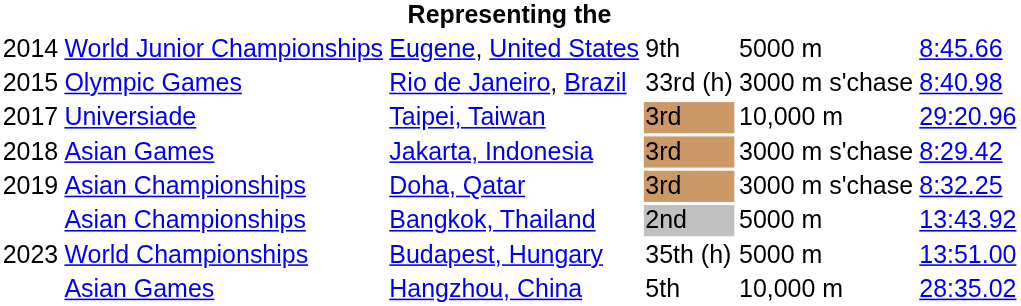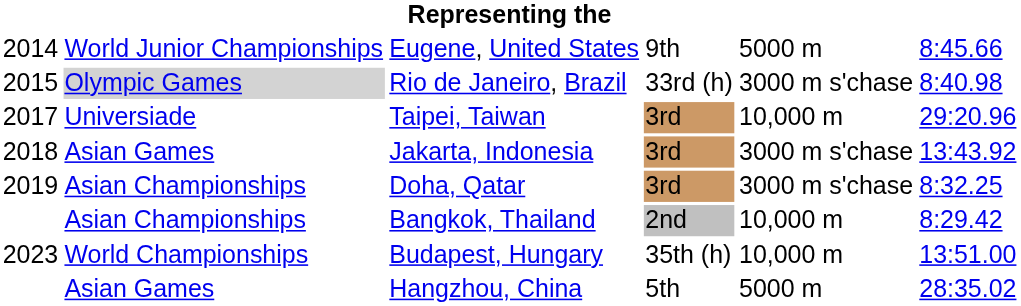 <table>
 <tr>
 <th colspan="7">Representing the </th>
 </tr>
 <tr>
 <td>2014</td>
 <td><a href='#'>World Junior Championships</a></td>
 <td><a href='#'>Eugene</a>, <a href='#'>United States</a></td>
 <td>9th</td>
 <td>5000 m</td>
 <td><a href='#'>8:45.66</a></td>
 </tr>
 <tr>
 <td>2015</td>
-<td><a href='#'>Olympic Games</a></td>
+<td style="background: lightgrey;"><a href='#'>Olympic Games</a></td>
 <td><a href='#'>Rio de Janeiro</a>, <a href='#'>Brazil</a></td>
 <td>33rd (h)</td>
 <td>3000 m s'chase</td>
 <td><a href='#'>8:40.98</a></td>
 </tr>
 <tr>
 <td>2017</td>
 <td><a href='#'>Universiade</a></td>
 <td><a href='#'>Taipei, Taiwan</a></td>
 <td bgcolor=cc9966>3rd</td>
 <td>10,000 m</td>
 <td><a href='#'>29:20.96</a></td>
 </tr>
 <tr>
 <td>2018</td>
 <td><a href='#'>Asian Games</a></td>
 <td><a href='#'>Jakarta, Indonesia</a></td>
 <td bgcolor=cc9966>3rd</td>
 <td>3000 m s'chase</td>
-<td><a href='#'>8:29.42</a></td>
+<td><a href='#'>13:43.92</a></td>
 </tr>
 <tr>
 <td>2019</td>
 <td><a href='#'>Asian Championships</a></td>
 <td><a href='#'>Doha, Qatar</a></td>
 <td bgcolor=cc9966>3rd</td>
 <td>3000 m s'chase</td>
 <td><a href='#'>8:32.25</a></td>
 </tr>
 <tr>
 <td rowspan=3>2023</td>
 <td><a href='#'>Asian Championships</a></td>
 <td><a href='#'>Bangkok, Thailand</a></td>
 <td bgcolor=silver>2nd</td>
-<td>5000 m</td>
-<td><a href='#'>13:43.92</a></td>
+<td>10,000 m</td>
+<td><a href='#'>8:29.42</a></td>
 </tr>
 <tr>
 <td><a href='#'>World Championships</a></td>
 <td><a href='#'>Budapest, Hungary</a></td>
 <td>35th (h)</td>
-<td>5000 m</td>
+<td>10,000 m</td>
 <td><a href='#'>13:51.00</a></td>
 </tr>
 <tr>
 <td><a href='#'>Asian Games</a></td>
 <td><a href='#'>Hangzhou, China</a></td>
 <td>5th</td>
-<td>10,000 m</td>
+<td>5000 m</td>
 <td><a href='#'>28:35.02</a></td>
 </tr>
 </table>
